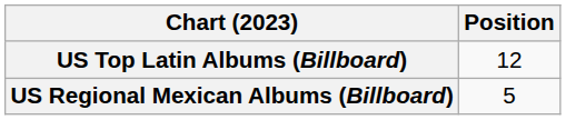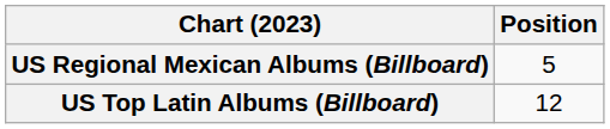 <table class="wikitable sortable plainrowheaders" style="text-align:center">
 <tr>
 <th scope="col">Chart (2023)</th>
 <th scope="col">Position</th>
 </tr>
 <tr>
+<th scope="row">US Regional Mexican Albums (<em>Billboard</em>)</th>
+<td>5</td>
+</tr>
+<tr>
 <th scope="row">US Top Latin Albums (<em>Billboard</em>)</th>
 <td>12</td>
 </tr>
-<tr>
-<th scope="row">US Regional Mexican Albums (<em>Billboard</em>)</th>
-<td>5</td>
-</tr>
 </table>
